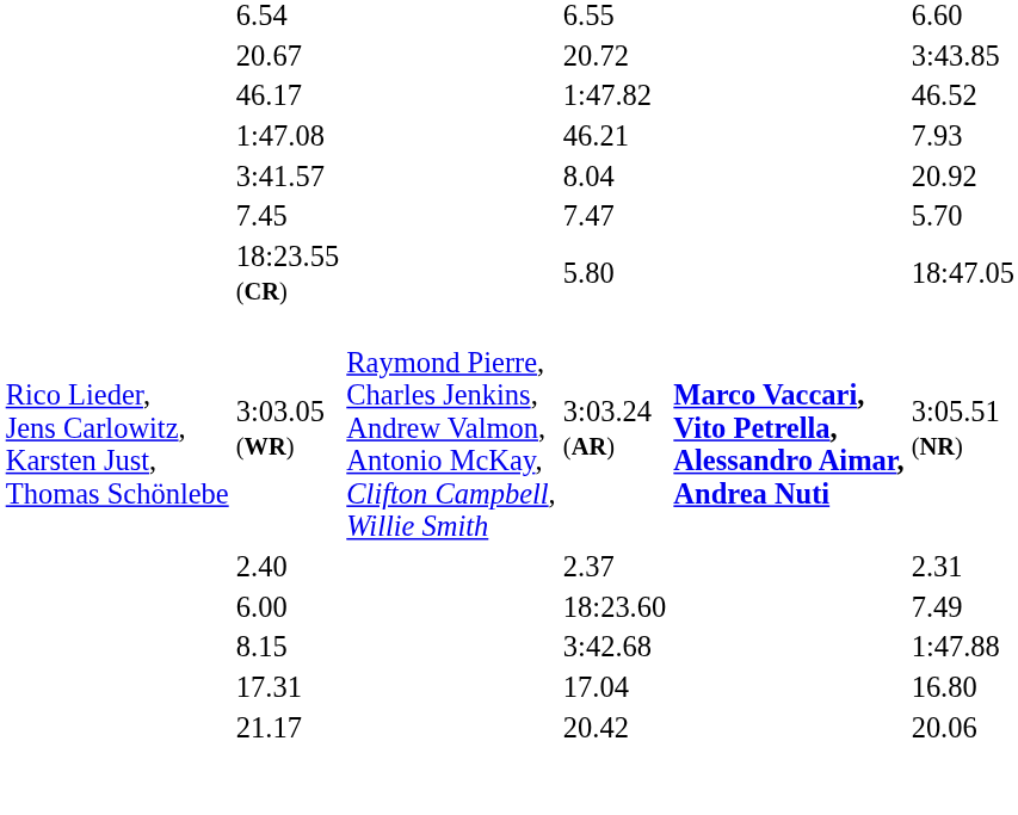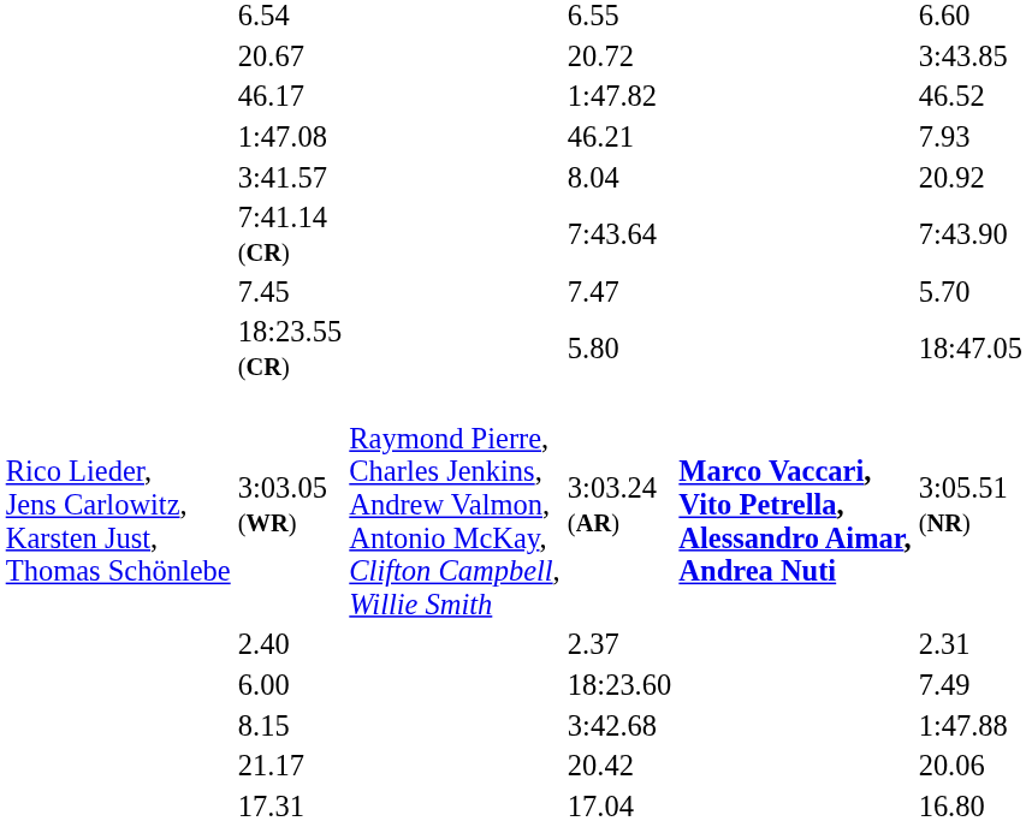 <table>
 <tr>
 <td></td>
 <td></td>
 <td>6.54</td>
 <td></td>
 <td>6.55</td>
 <td></td>
 <td>6.60</td>
 </tr>
 <tr>
 <td></td>
 <td></td>
 <td>20.67</td>
 <td></td>
 <td>20.72</td>
 <td></td>
 <td>3:43.85</td>
 </tr>
 <tr>
 <td></td>
 <td></td>
 <td>46.17</td>
 <td></td>
 <td>1:47.82</td>
 <td></td>
 <td>46.52</td>
 </tr>
 <tr>
 <td></td>
 <td></td>
 <td>1:47.08</td>
 <td></td>
 <td>46.21</td>
 <td></td>
 <td>7.93</td>
 </tr>
 <tr>
 <td></td>
 <td></td>
 <td>3:41.57</td>
 <td></td>
 <td>8.04</td>
 <td></td>
 <td>20.92</td>
+</tr>
+<tr>
+<td></td>
+<td></td>
+<td>7:41.14<br><small>(<strong>CR</strong>)</small></td>
+<td></td>
+<td>7:43.64</td>
+<td></td>
+<td>7:43.90</td>
 </tr>
 <tr>
 <td></td>
 <td></td>
 <td>7.45</td>
 <td></td>
 <td>7.47</td>
 <td></td>
 <td>5.70</td>
 </tr>
 <tr>
 <td></td>
 <td></td>
 <td>18:23.55<br><small>(<strong>CR</strong>)</small></td>
 <td></td>
 <td>5.80</td>
 <td></td>
 <td>18:47.05</td>
 </tr>
 <tr>
 <td></td>
 <td><br><a href='#'>Rico Lieder</a>,<br><a href='#'>Jens Carlowitz</a>,<br><a href='#'>Karsten Just</a>,<br><a href='#'>Thomas Schönlebe</a></td>
 <td>3:03.05<br><small>(<strong>WR</strong>)</small></td>
 <td><br><a href='#'>Raymond Pierre</a>,<br><a href='#'>Charles Jenkins</a>,<br><a href='#'>Andrew Valmon</a>,<br><a href='#'>Antonio McKay</a>,<br><em><a href='#'>Clifton Campbell</a></em>,<br><em><a href='#'>Willie Smith</a></em></td>
 <td>3:03.24<br><small>(<strong>AR</strong>)</small></td>
 <td><strong><br><a href='#'>Marco Vaccari</a>,<br><a href='#'>Vito Petrella</a>,<br><a href='#'>Alessandro Aimar</a>,<br><a href='#'>Andrea Nuti</a></strong></td>
 <td>3:05.51<br><small>(<strong>NR</strong>)</small></td>
 </tr>
 <tr>
 <td rowspan="2"></td>
 <td rowspan="2"></td>
 <td rowspan="2">2.40</td>
 <td rowspan="2"></td>
 <td rowspan="2">2.37</td>
 <td></td>
 <td rowspan="2">2.31</td>
 </tr>
 <tr>
 <td></td>
 </tr>
 <tr>
 <td></td>
 <td></td>
 <td>6.00</td>
 <td></td>
 <td>18:23.60</td>
 <td></td>
 <td>7.49</td>
 </tr>
 <tr>
 <td></td>
 <td></td>
 <td>8.15</td>
 <td></td>
 <td>3:42.68</td>
 <td></td>
 <td>1:47.88</td>
 </tr>
 <tr>
 <td></td>
 <td></td>
+<td>21.17</td>
+<td></td>
+<td>20.42</td>
+<td></td>
+<td>20.06</td>
+</tr>
+<tr>
+<td></td>
+<td></td>
 <td>17.31</td>
 <td></td>
 <td>17.04</td>
 <td></td>
 <td>16.80</td>
 </tr>
-<tr>
-<td></td>
-<td></td>
-<td>21.17</td>
-<td></td>
-<td>20.42</td>
-<td></td>
-<td>20.06</td>
-</tr>
 </table>
